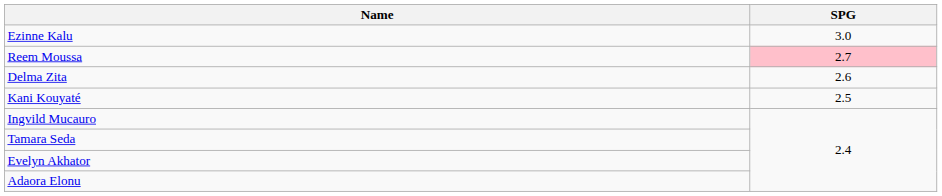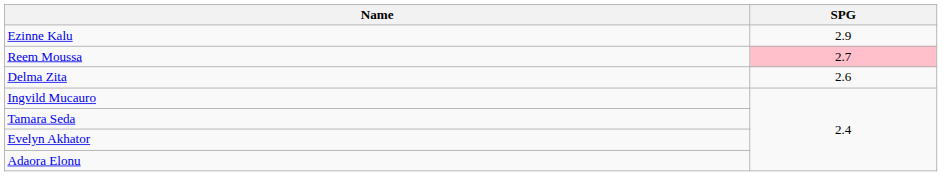 <table class=wikitable width="90%">
 <tr>
 <th width="80%">Name</th>
 <th width="20%">SPG</th>
 </tr>
 <tr>
 <td> <a href='#'>Ezinne Kalu</a></td>
-<td align=center>3.0</td>
+<td align=center>2.9</td>
 </tr>
 <tr>
 <td> <a href='#'>Reem Moussa</a></td>
 <td align=center style="background: pink;">2.7</td>
 </tr>
 <tr>
 <td> <a href='#'>Delma Zita</a></td>
 <td align=center>2.6</td>
-</tr>
-<tr>
-<td> <a href='#'>Kani Kouyaté</a></td>
-<td align=center>2.5</td>
 </tr>
 <tr>
 <td> <a href='#'>Ingvild Mucauro</a></td>
 <td align=center rowspan=4>2.4</td>
 </tr>
 <tr>
 <td> <a href='#'>Tamara Seda</a></td>
 </tr>
 <tr>
 <td> <a href='#'>Evelyn Akhator</a></td>
 </tr>
 <tr>
 <td> <a href='#'>Adaora Elonu</a></td>
 </tr>
 </table>
